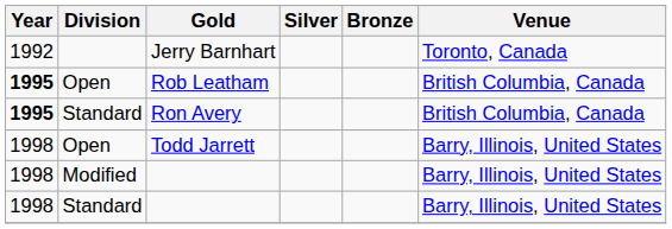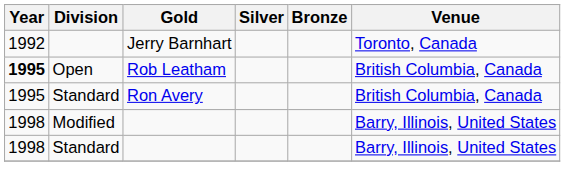 <table class="wikitable sortable" style="text-align: left;">
 <tr>
 <th>Year</th>
 <th>Division</th>
 <th> Gold</th>
 <th> Silver</th>
 <th> Bronze</th>
 <th>Venue</th>
 </tr>
 <tr>
 <td>1992</td>
 <td></td>
 <td> Jerry Barnhart</td>
 <td></td>
 <td></td>
 <td><a href='#'>Toronto</a>, <a href='#'>Canada</a></td>
 </tr>
 <tr>
 <td><strong>1995</strong></td>
 <td>Open</td>
 <td> <a href='#'>Rob Leatham</a></td>
 <td></td>
 <td></td>
 <td><a href='#'>British Columbia</a>, <a href='#'>Canada</a></td>
 </tr>
 <tr>
-<td><strong>1995</strong></td>
+<td>1995</td>
 <td>Standard</td>
 <td> <a href='#'>Ron Avery</a></td>
 <td></td>
 <td></td>
 <td><a href='#'>British Columbia</a>, <a href='#'>Canada</a></td>
-</tr>
-<tr>
-<td>1998</td>
-<td>Open</td>
-<td> <a href='#'>Todd Jarrett</a></td>
-<td></td>
-<td></td>
-<td><a href='#'>Barry, Illinois</a>, <a href='#'>United States</a></td>
 </tr>
 <tr>
 <td>1998</td>
 <td>Modified</td>
 <td></td>
 <td></td>
 <td></td>
 <td><a href='#'>Barry, Illinois</a>, <a href='#'>United States</a></td>
 </tr>
 <tr>
 <td>1998</td>
 <td>Standard</td>
 <td></td>
 <td></td>
 <td></td>
 <td><a href='#'>Barry, Illinois</a>, <a href='#'>United States</a></td>
 </tr>
 <tr>
 </tr>
 </table>
